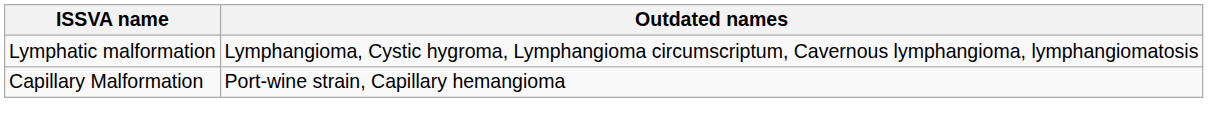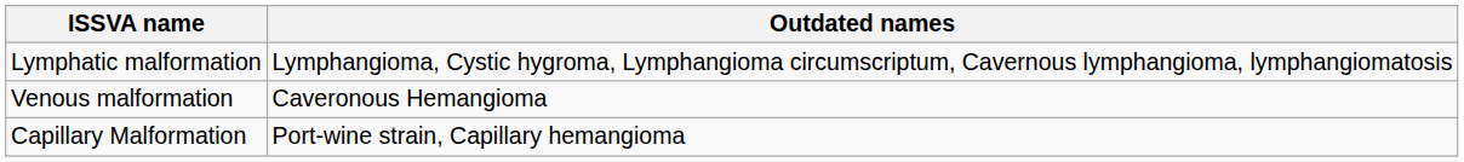 <table class="wikitable">
 <tr>
 <th>ISSVA name</th>
 <th>Outdated names</th>
 </tr>
 <tr>
 <td>Lymphatic malformation</td>
 <td>Lymphangioma, Cystic hygroma, Lymphangioma circumscriptum, Cavernous lymphangioma, lymphangiomatosis</td>
 </tr>
 <tr>
+<td>Venous malformation</td>
+<td>Caveronous Hemangioma</td>
+</tr>
+<tr>
 <td>Capillary Malformation</td>
 <td>Port-wine strain, Capillary hemangioma</td>
 </tr>
 </table>
